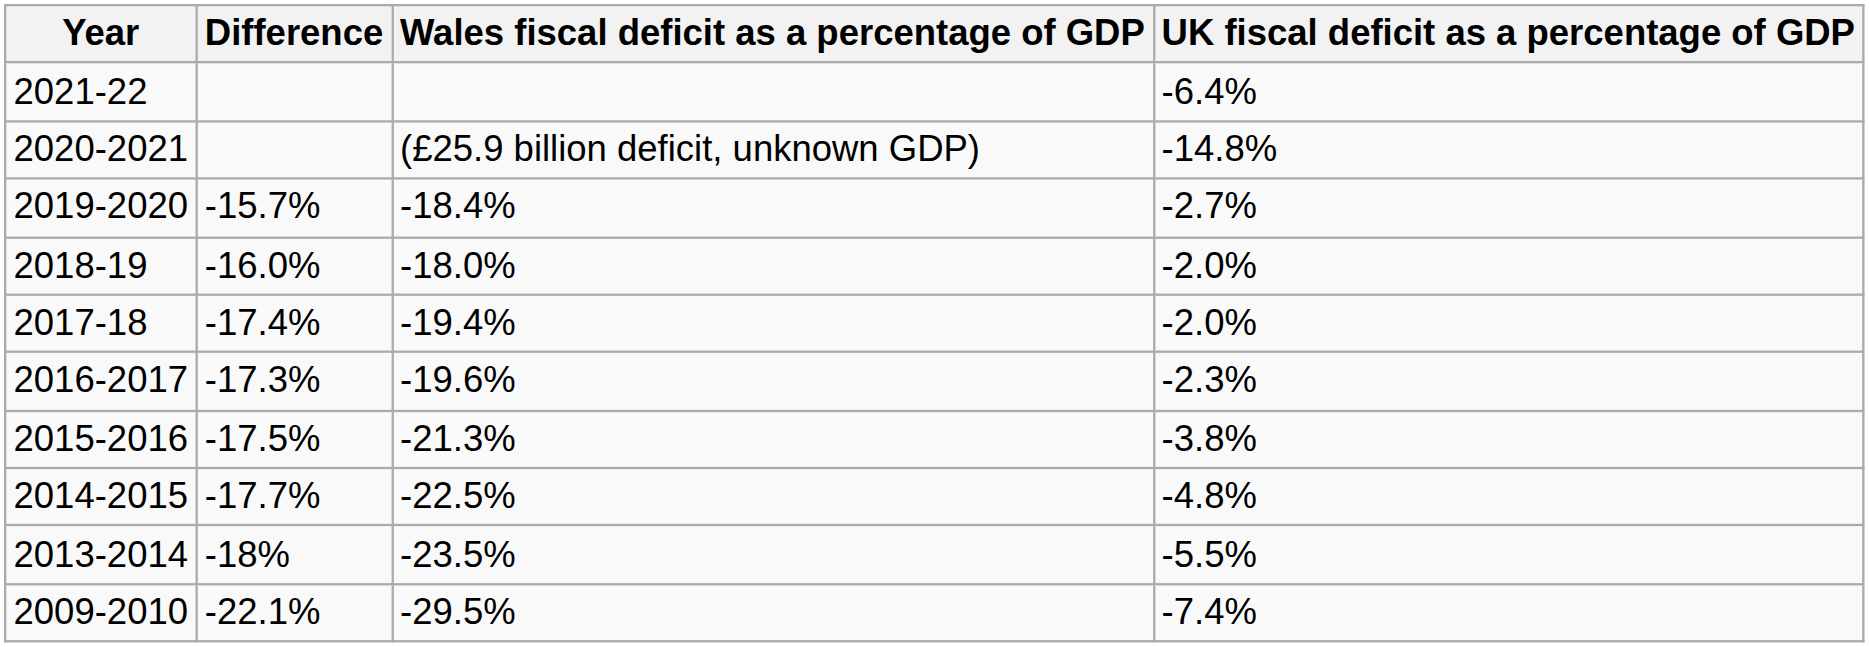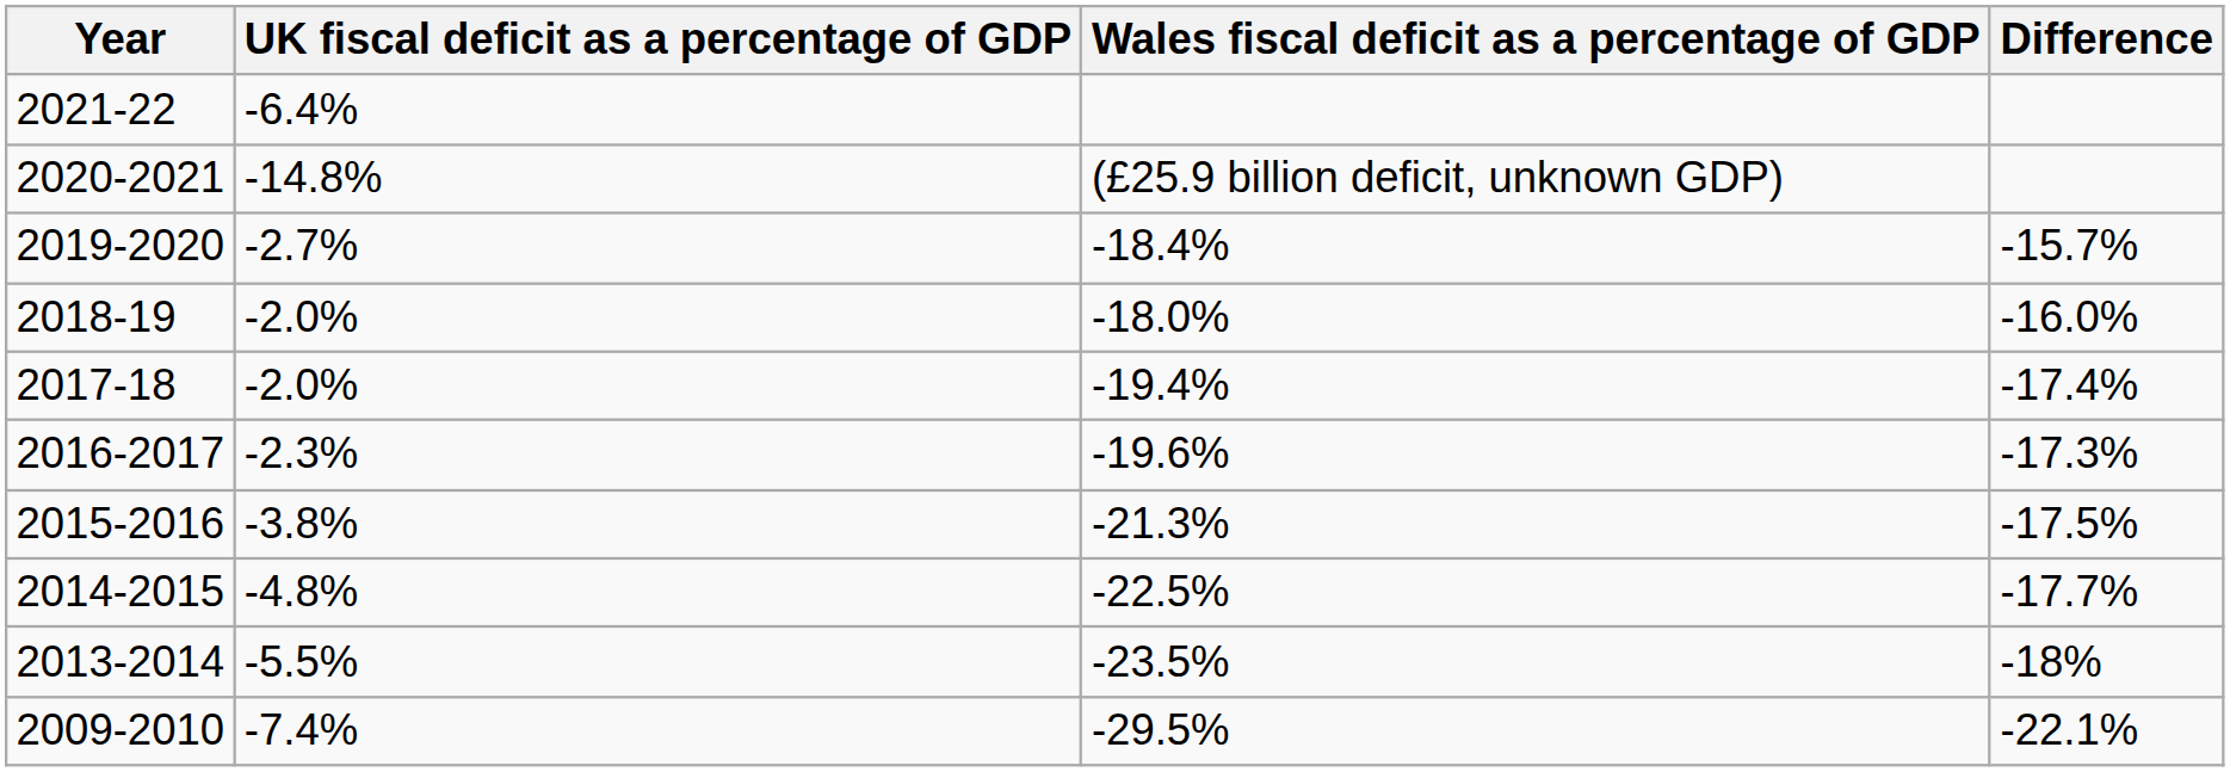 <table class="wikitable">
 <tr>
 <th>Year</th>
+<th>UK fiscal deficit as a percentage of GDP</th>
+<th>Wales fiscal deficit as a percentage of GDP</th>
 <th>Difference</th>
-<th>Wales fiscal deficit as a percentage of GDP</th>
-<th>UK fiscal deficit as a percentage of GDP</th>
 </tr>
 <tr>
 <td>2021-22</td>
+<td>-6.4%</td>
 <td></td>
 <td></td>
-<td>-6.4%</td>
 </tr>
 <tr>
 <td>2020-2021</td>
+<td>-14.8%</td>
+<td>(£25.9 billion deficit, unknown GDP)</td>
 <td></td>
-<td>(£25.9 billion deficit, unknown GDP)</td>
-<td>-14.8%</td>
 </tr>
 <tr>
 <td>2019-2020</td>
+<td>-2.7%</td>
+<td>-18.4%</td>
 <td>-15.7%</td>
-<td>-18.4%</td>
-<td>-2.7%</td>
 </tr>
 <tr>
 <td>2018-19</td>
+<td>-2.0%</td>
+<td>-18.0%</td>
 <td>-16.0%</td>
-<td>-18.0%</td>
-<td>-2.0%</td>
 </tr>
 <tr>
 <td>2017-18</td>
+<td>-2.0%</td>
+<td>-19.4%</td>
 <td>-17.4%</td>
-<td>-19.4%</td>
-<td>-2.0%</td>
 </tr>
 <tr>
 <td>2016-2017</td>
+<td>-2.3%</td>
+<td>-19.6%</td>
 <td>-17.3%</td>
-<td>-19.6%</td>
-<td>-2.3%</td>
 </tr>
 <tr>
 <td>2015-2016</td>
+<td>-3.8%</td>
+<td>-21.3%</td>
 <td>-17.5%</td>
-<td>-21.3%</td>
-<td>-3.8%</td>
 </tr>
 <tr>
 <td>2014-2015</td>
+<td>-4.8%</td>
+<td>-22.5%</td>
 <td>-17.7%</td>
-<td>-22.5%</td>
-<td>-4.8%</td>
 </tr>
 <tr>
 <td>2013-2014</td>
+<td>-5.5%</td>
+<td>-23.5%</td>
 <td>-18%</td>
-<td>-23.5%</td>
-<td>-5.5%</td>
 </tr>
 <tr>
 <td>2009-2010</td>
+<td>-7.4%</td>
+<td>-29.5%</td>
 <td>-22.1%</td>
-<td>-29.5%</td>
-<td>-7.4%</td>
 </tr>
 </table>
